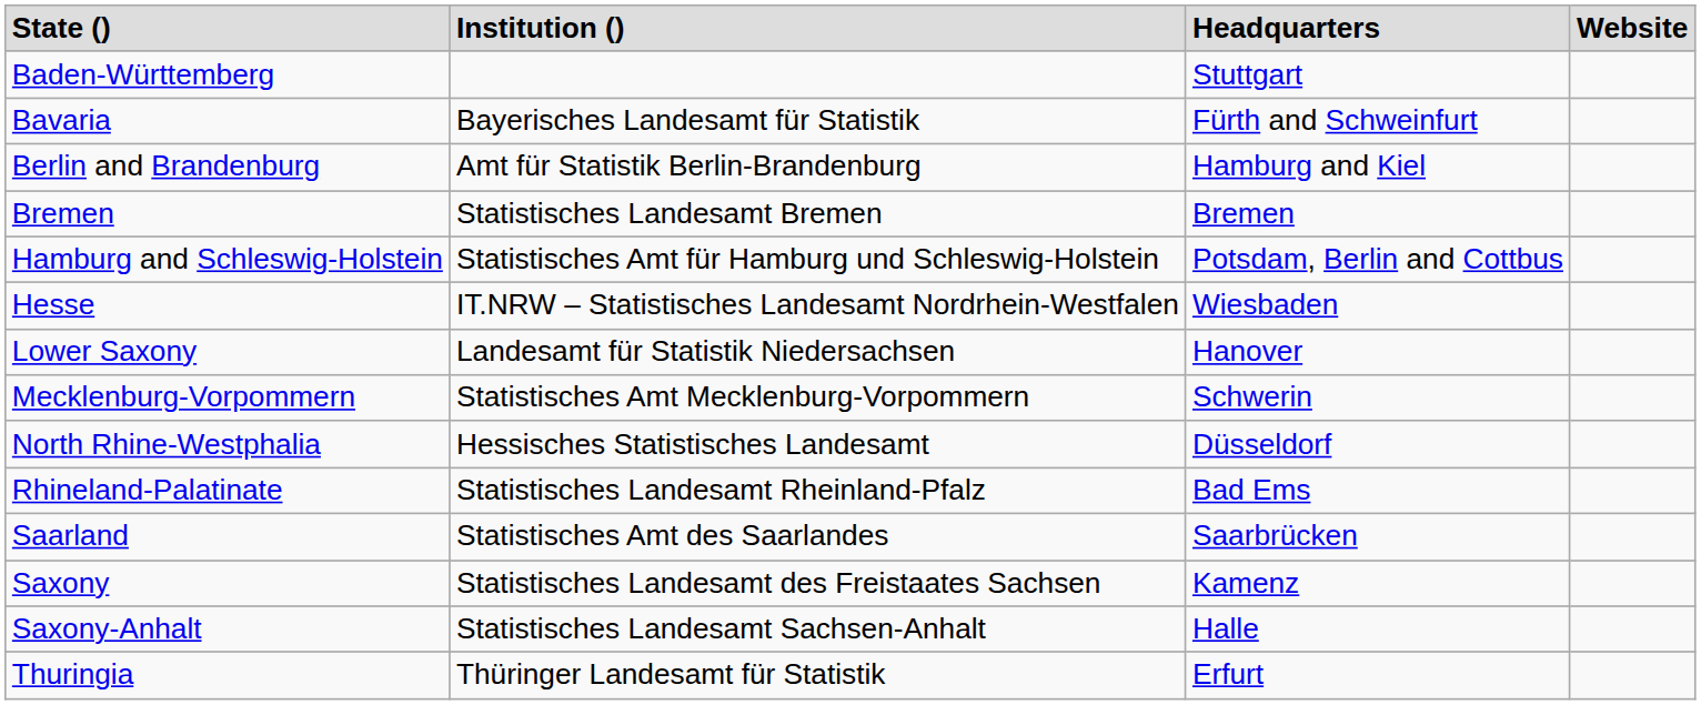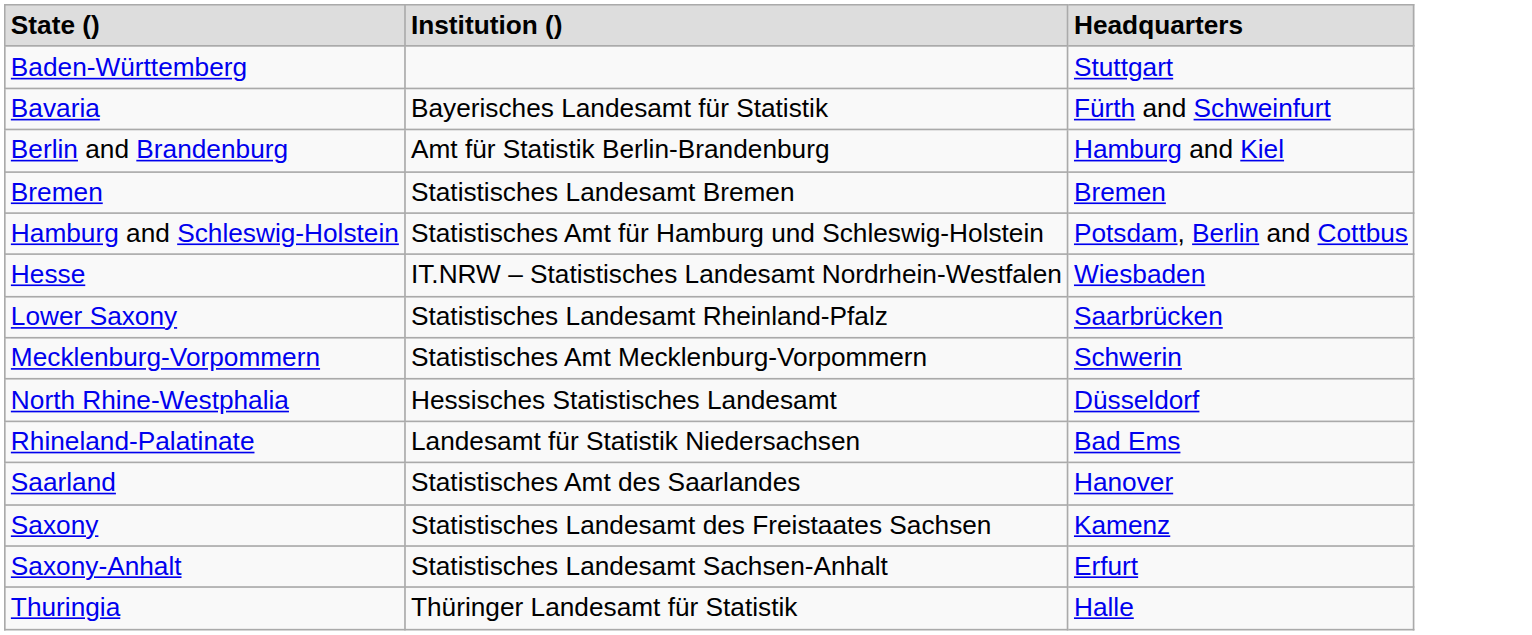 <table class="wikitable">
 <tr>
 <td bgcolor=dddddd><strong>State ()</strong></td>
 <td bgcolor=dddddd><strong>Institution ()</strong></td>
 <td bgcolor=dddddd><strong>Headquarters</strong></td>
-<td bgcolor=dddddd><strong>Website</strong></td>
 </tr>
 <tr>
 <td><a href='#'>Baden-Württemberg</a></td>
 <td></td>
 <td><a href='#'>Stuttgart</a></td>
-<td></td>
 </tr>
 <tr>
 <td><a href='#'>Bavaria</a></td>
 <td>Bayerisches Landesamt für Statistik</td>
 <td><a href='#'>Fürth</a> and <a href='#'>Schweinfurt</a></td>
-<td></td>
 </tr>
 <tr>
 <td><a href='#'>Berlin</a> and <a href='#'>Brandenburg</a></td>
 <td>Amt für Statistik Berlin-Brandenburg</td>
 <td><a href='#'>Hamburg</a> and <a href='#'>Kiel</a></td>
-<td></td>
 </tr>
 <tr>
 <td><a href='#'>Bremen</a></td>
 <td>Statistisches Landesamt Bremen</td>
 <td><a href='#'>Bremen</a></td>
-<td></td>
 </tr>
 <tr>
 <td><a href='#'>Hamburg</a> and <a href='#'>Schleswig-Holstein</a></td>
 <td>Statistisches Amt für Hamburg und Schleswig-Holstein</td>
 <td><a href='#'>Potsdam</a>, <a href='#'>Berlin</a> and <a href='#'>Cottbus</a></td>
-<td></td>
 </tr>
 <tr>
 <td><a href='#'>Hesse</a></td>
 <td>IT.NRW – Statistisches Landesamt Nordrhein-Westfalen</td>
 <td><a href='#'>Wiesbaden</a></td>
-<td></td>
 </tr>
 <tr>
 <td><a href='#'>Lower Saxony</a></td>
-<td>Landesamt für Statistik Niedersachsen</td>
-<td><a href='#'>Hanover</a></td>
-<td></td>
+<td>Statistisches Landesamt Rheinland-Pfalz</td>
+<td><a href='#'>Saarbrücken</a></td>
 </tr>
 <tr>
 <td><a href='#'>Mecklenburg-Vorpommern</a></td>
 <td>Statistisches Amt Mecklenburg-Vorpommern</td>
 <td><a href='#'>Schwerin</a></td>
-<td></td>
 </tr>
 <tr>
 <td><a href='#'>North Rhine-Westphalia</a></td>
 <td>Hessisches Statistisches Landesamt</td>
 <td><a href='#'>Düsseldorf</a></td>
-<td></td>
 </tr>
 <tr>
 <td><a href='#'>Rhineland-Palatinate</a></td>
-<td>Statistisches Landesamt Rheinland-Pfalz</td>
+<td>Landesamt für Statistik Niedersachsen</td>
 <td><a href='#'>Bad Ems</a></td>
-<td></td>
 </tr>
 <tr>
 <td><a href='#'>Saarland</a></td>
 <td>Statistisches Amt des Saarlandes</td>
-<td><a href='#'>Saarbrücken</a></td>
-<td></td>
+<td><a href='#'>Hanover</a></td>
 </tr>
 <tr>
 <td><a href='#'>Saxony</a></td>
 <td>Statistisches Landesamt des Freistaates Sachsen</td>
 <td><a href='#'>Kamenz</a></td>
-<td></td>
 </tr>
 <tr>
 <td><a href='#'>Saxony-Anhalt</a></td>
 <td>Statistisches Landesamt Sachsen-Anhalt</td>
-<td><a href='#'>Halle</a></td>
-<td></td>
+<td><a href='#'>Erfurt</a></td>
 </tr>
 <tr>
 <td><a href='#'>Thuringia</a></td>
 <td>Thüringer Landesamt für Statistik</td>
-<td><a href='#'>Erfurt</a></td>
-<td></td>
+<td><a href='#'>Halle</a></td>
 </tr>
 </table>
